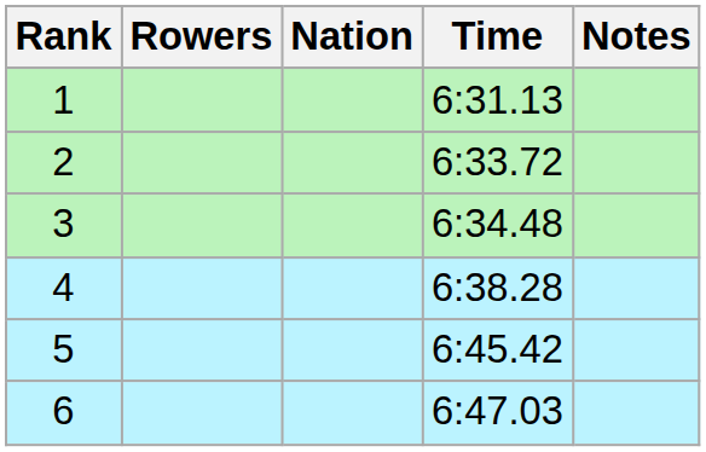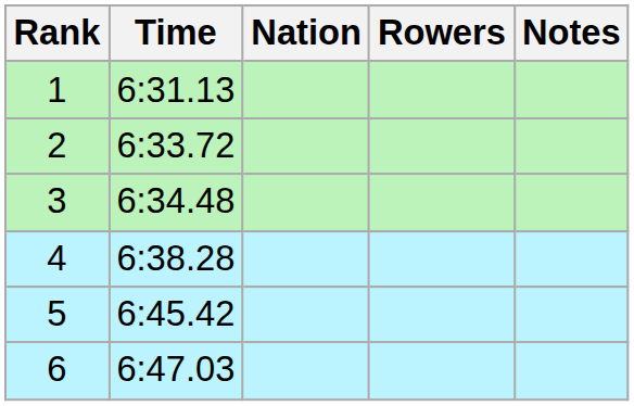 <table class="wikitable sortable" style="text-align:center">
 <tr>
 <th>Rank</th>
+<th>Time</th>
+<th>Nation</th>
 <th>Rowers</th>
-<th>Nation</th>
-<th>Time</th>
 <th>Notes</th>
 </tr>
 <tr bgcolor=bbf3bb>
 <td>1</td>
+<td>6:31.13</td>
+<td align=left></td>
 <td align=left data-sort-value="Pinsent, Matthew"></td>
-<td align=left></td>
-<td>6:31.13</td>
 <td></td>
 </tr>
 <tr bgcolor=bbf3bb>
 <td>2</td>
+<td>6:33.72</td>
+<td align=left></td>
 <td align=left data-sort-value="Ettingshausen, Colin von"></td>
-<td align=left></td>
-<td>6:33.72</td>
 <td></td>
 </tr>
 <tr bgcolor=bbf3bb>
 <td>3</td>
+<td>6:34.48</td>
+<td align=left></td>
 <td align=left data-sort-value="Čop, Iztok"></td>
-<td align=left></td>
-<td>6:34.48</td>
 <td></td>
 </tr>
 <tr bgcolor=bbf3ff>
 <td>4</td>
+<td>6:38.28</td>
+<td align=left></td>
 <td align=left data-sort-value="Lorgen, Snorre"></td>
-<td align=left></td>
-<td>6:38.28</td>
 <td></td>
 </tr>
 <tr bgcolor=bbf3ff>
 <td>5</td>
+<td>6:45.42</td>
+<td align=left></td>
 <td align=left data-sort-value="Bauer, Hermann"></td>
-<td align=left></td>
-<td>6:45.42</td>
 <td></td>
 </tr>
 <tr bgcolor=bbf3ff>
 <td>6</td>
+<td>6:47.03</td>
+<td align=left></td>
 <td align=left data-sort-value="Küffer, Christoph"></td>
-<td align=left></td>
-<td>6:47.03</td>
 <td></td>
 </tr>
 </table>
